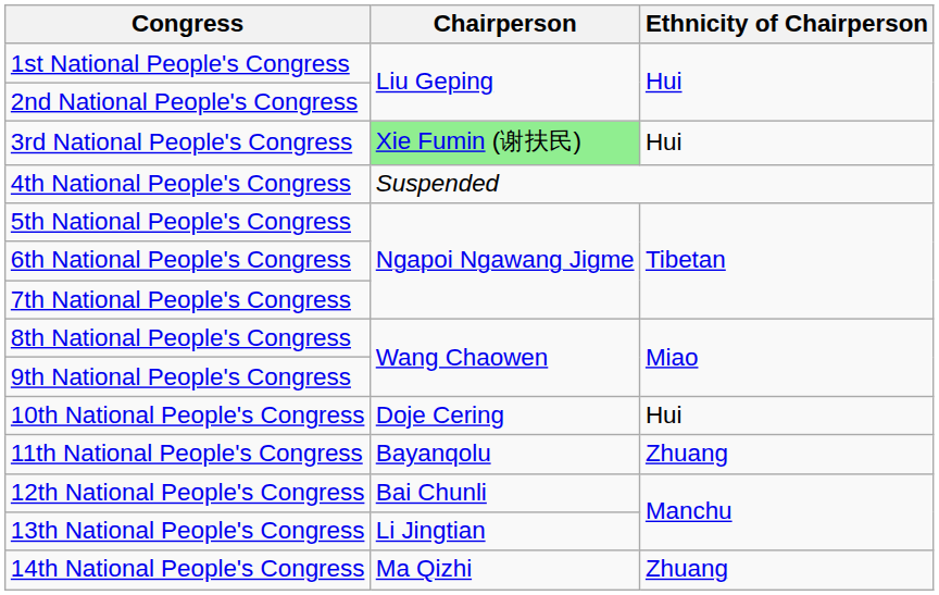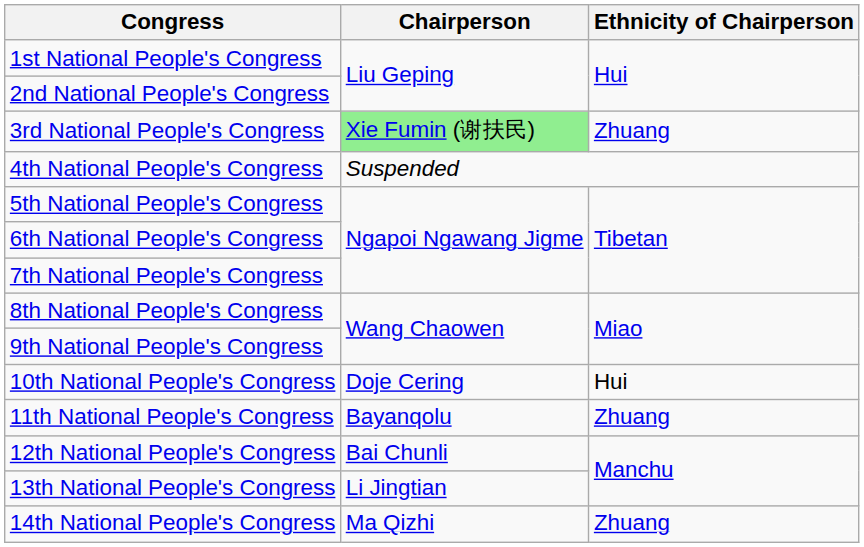 <table class="wikitable sortable">
 <tr>
 <th>Congress</th>
 <th>Chairperson</th>
 <th>Ethnicity of Chairperson</th>
 </tr>
 <tr>
 <td><a href='#'>1st National People's Congress</a></td>
 <td rowspan=2><a href='#'>Liu Geping</a></td>
 <td rowspan="2"><a href='#'>Hui</a></td>
 </tr>
 <tr>
 <td><a href='#'>2nd National People's Congress</a></td>
 </tr>
 <tr>
 <td><a href='#'>3rd National People's Congress</a></td>
 <td style="background: lightgreen;"><a href='#'>Xie Fumin</a> (谢扶民)</td>
-<td>Hui</td>
+<td><a href='#'>Zhuang</a></td>
 </tr>
 <tr>
 <td><a href='#'>4th National People's Congress</a></td>
 <td colspan=2><em>Suspended</em></td>
 </tr>
 <tr>
 <td><a href='#'>5th National People's Congress</a></td>
 <td rowspan=3><a href='#'>Ngapoi Ngawang Jigme</a></td>
 <td rowspan="3"><a href='#'>Tibetan</a></td>
 </tr>
 <tr>
 <td><a href='#'>6th National People's Congress</a></td>
 </tr>
 <tr>
 <td><a href='#'>7th National People's Congress</a></td>
 </tr>
 <tr>
 <td><a href='#'>8th National People's Congress</a></td>
 <td rowspan=2><a href='#'>Wang Chaowen</a></td>
 <td rowspan="2"><a href='#'>Miao</a></td>
 </tr>
 <tr>
 <td><a href='#'>9th National People's Congress</a></td>
 </tr>
 <tr>
 <td><a href='#'>10th National People's Congress</a></td>
 <td><a href='#'>Doje Cering</a></td>
 <td>Hui</td>
 </tr>
 <tr>
 <td><a href='#'>11th National People's Congress</a></td>
 <td><a href='#'>Bayanqolu</a></td>
 <td><a href='#'>Zhuang</a></td>
 </tr>
 <tr>
 <td><a href='#'>12th National People's Congress</a></td>
 <td><a href='#'>Bai Chunli</a></td>
 <td rowspan="2"><a href='#'>Manchu</a></td>
 </tr>
 <tr>
 <td><a href='#'>13th National People's Congress</a></td>
 <td><a href='#'>Li Jingtian</a></td>
 </tr>
 <tr>
 <td><a href='#'>14th National People's Congress</a></td>
 <td><a href='#'>Ma Qizhi</a></td>
 <td><a href='#'>Zhuang</a></td>
 </tr>
 </table>
